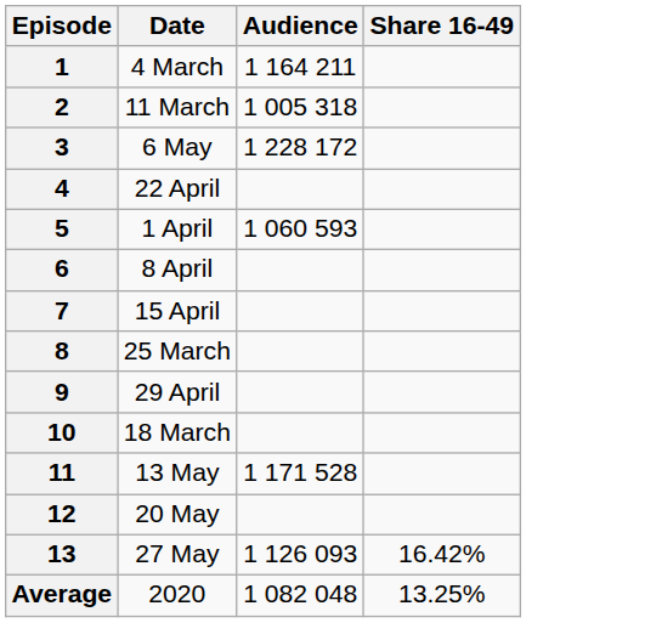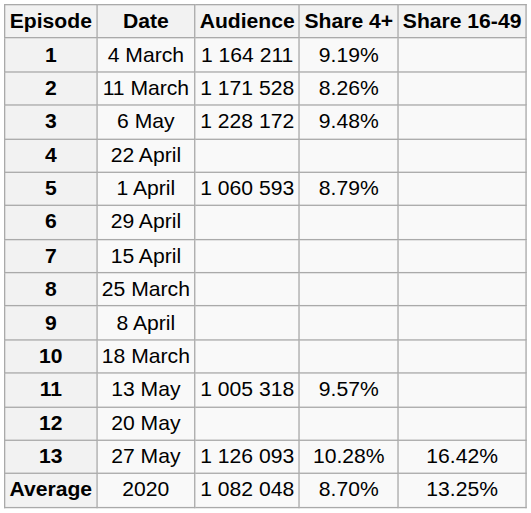 <table class="wikitable sortable" style="text-align:center">
 <tr>
 <th>Episode</th>
 <th>Date</th>
 <th>Audience</th>
+<th>Share 4+</th>
 <th>Share 16-49</th>
 </tr>
 <tr>
 <th scope="row">1</th>
 <td>4 March</td>
 <td>1 164 211</td>
+<td>9.19%</td>
 <td></td>
 </tr>
 <tr>
 <th scope="row">2</th>
 <td>11 March</td>
-<td>1 005 318</td>
+<td>1 171 528</td>
+<td>8.26%</td>
 <td></td>
 </tr>
 <tr>
 <th scope="row">3</th>
 <td>6 May</td>
 <td>1 228 172</td>
+<td>9.48%</td>
 <td></td>
 </tr>
 <tr>
 <th scope="row">4</th>
 <td>22 April</td>
 <td></td>
 <td></td>
+<td></td>
 </tr>
 <tr>
 <th scope="row">5</th>
 <td>1 April</td>
 <td>1 060 593</td>
+<td>8.79%</td>
 <td></td>
 </tr>
 <tr>
 <th scope="row">6</th>
-<td>8 April</td>
+<td>29 April</td>
+<td></td>
 <td></td>
 <td></td>
 </tr>
 <tr>
 <th scope="row">7</th>
 <td>15 April</td>
 <td></td>
 <td></td>
+<td></td>
 </tr>
 <tr>
 <th scope="row">8</th>
 <td>25 March</td>
 <td></td>
 <td></td>
+<td></td>
 </tr>
 <tr>
 <th scope="row">9</th>
-<td>29 April</td>
+<td>8 April</td>
+<td></td>
 <td></td>
 <td></td>
 </tr>
 <tr>
 <th scope="row">10</th>
 <td>18 March</td>
 <td></td>
 <td></td>
+<td></td>
 </tr>
 <tr>
 <th scope="row">11</th>
 <td>13 May</td>
-<td>1 171 528</td>
+<td>1 005 318</td>
+<td>9.57%</td>
 <td></td>
 </tr>
 <tr>
 <th scope="row">12</th>
 <td>20 May</td>
 <td></td>
 <td></td>
+<td></td>
 </tr>
 <tr>
 <th scope="row">13</th>
 <td>27 May</td>
 <td>1 126 093</td>
+<td>10.28%</td>
 <td>16.42%</td>
 </tr>
 <tr>
 <th scope="row">Average</th>
 <td>2020</td>
 <td>1 082 048</td>
+<td>8.70%</td>
 <td>13.25%</td>
 </tr>
 </table>
